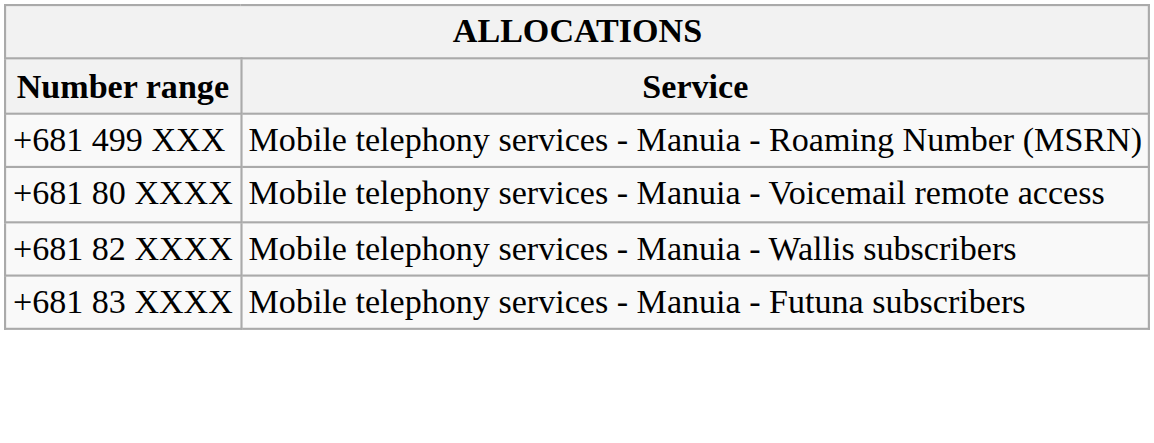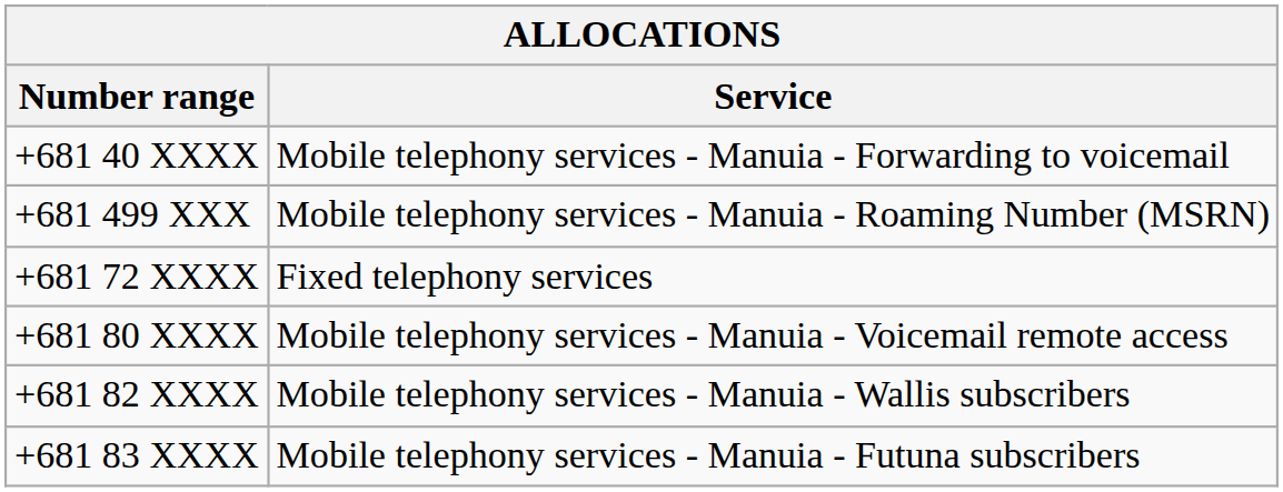 <table class="wikitable" border=1>
 <tr>
 <th colspan="2">ALLOCATIONS</th>
 </tr>
 <tr>
 <th>Number range</th>
 <th>Service</th>
 </tr>
 <tr>
+<td>+681 40 XXXX</td>
+<td>Mobile telephony services - Manuia - Forwarding to voicemail</td>
+</tr>
+<tr>
 <td>+681 499 XXX</td>
 <td>Mobile telephony services - Manuia - Roaming Number (MSRN)</td>
+</tr>
+<tr>
+<td>+681 72 XXXX</td>
+<td>Fixed telephony services</td>
 </tr>
 <tr>
 <td>+681 80 XXXX</td>
 <td>Mobile telephony services - Manuia - Voicemail remote access</td>
 </tr>
 <tr>
 <td>+681 82 XXXX</td>
 <td>Mobile telephony services - Manuia - Wallis subscribers</td>
 </tr>
 <tr>
 <td>+681 83 XXXX</td>
 <td>Mobile telephony services - Manuia - Futuna subscribers</td>
 </tr>
 </table>
